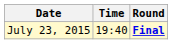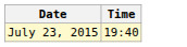 <table class="wikitable">
 <tr>
 <th>Date</th>
 <th>Time</th>
-<th>Round</th>
 </tr>
 <tr style=background:lemonchiffon>
 <td>July 23, 2015</td>
 <td>19:40</td>
-<td><strong><a href='#'>Final</a></strong></td>
 </tr>
 </table>
